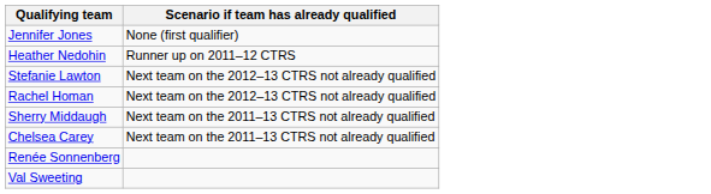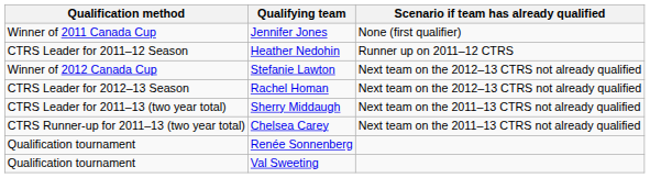 <table class="wikitable">
 <tr>
+<th>Qualification method</th>
 <th>Qualifying team</th>
 <th>Scenario if team has already qualified</th>
 </tr>
 <tr>
+<td>Winner of <a href='#'>2011 Canada Cup</a></td>
 <td><a href='#'>Jennifer Jones</a></td>
 <td>None (first qualifier)</td>
 </tr>
 <tr>
+<td>CTRS Leader for 2011–12 Season</td>
 <td><a href='#'>Heather Nedohin</a></td>
 <td>Runner up on 2011–12 CTRS</td>
 </tr>
 <tr>
+<td>Winner of <a href='#'>2012 Canada Cup</a></td>
 <td><a href='#'>Stefanie Lawton</a></td>
 <td>Next team on the 2012–13 CTRS not already qualified</td>
 </tr>
 <tr>
+<td>CTRS Leader for 2012–13 Season</td>
 <td><a href='#'>Rachel Homan</a></td>
 <td>Next team on the 2012–13 CTRS not already qualified</td>
 </tr>
 <tr>
+<td>CTRS Leader for 2011–13 (two year total)</td>
 <td><a href='#'>Sherry Middaugh</a></td>
 <td>Next team on the 2011–13 CTRS not already qualified</td>
 </tr>
 <tr>
+<td>CTRS Runner-up for 2011–13 (two year total)</td>
 <td><a href='#'>Chelsea Carey</a></td>
 <td>Next team on the 2011–13 CTRS not already qualified</td>
 </tr>
 <tr>
+<td>Qualification tournament</td>
 <td><a href='#'>Renée Sonnenberg</a></td>
 <td></td>
 </tr>
 <tr>
+<td>Qualification tournament</td>
 <td><a href='#'>Val Sweeting</a></td>
 <td></td>
 </tr>
 </table>
